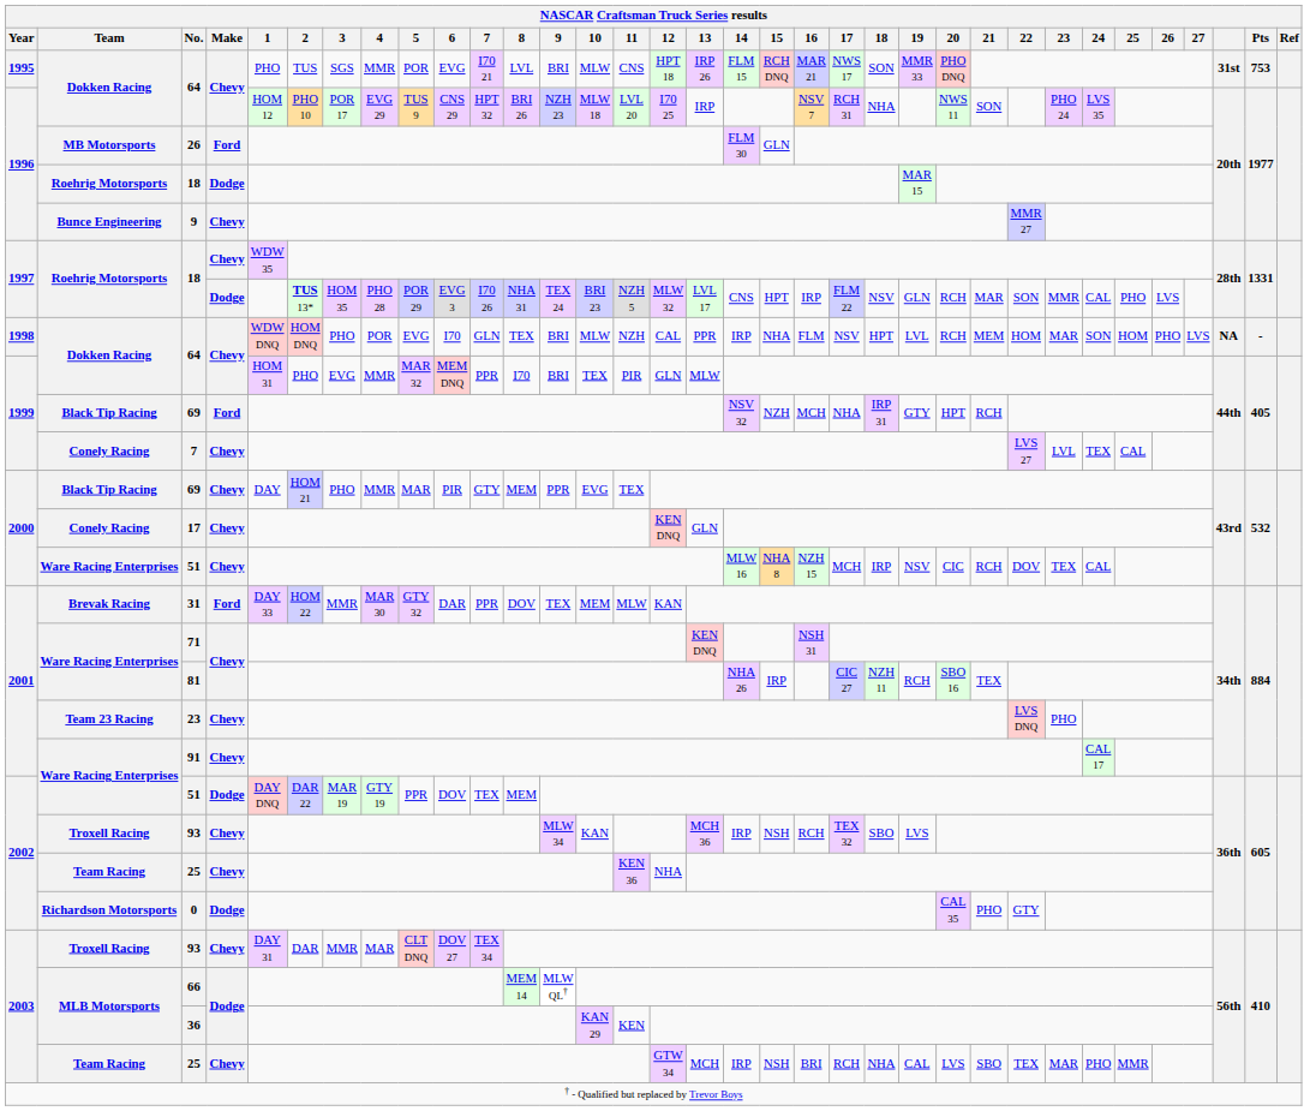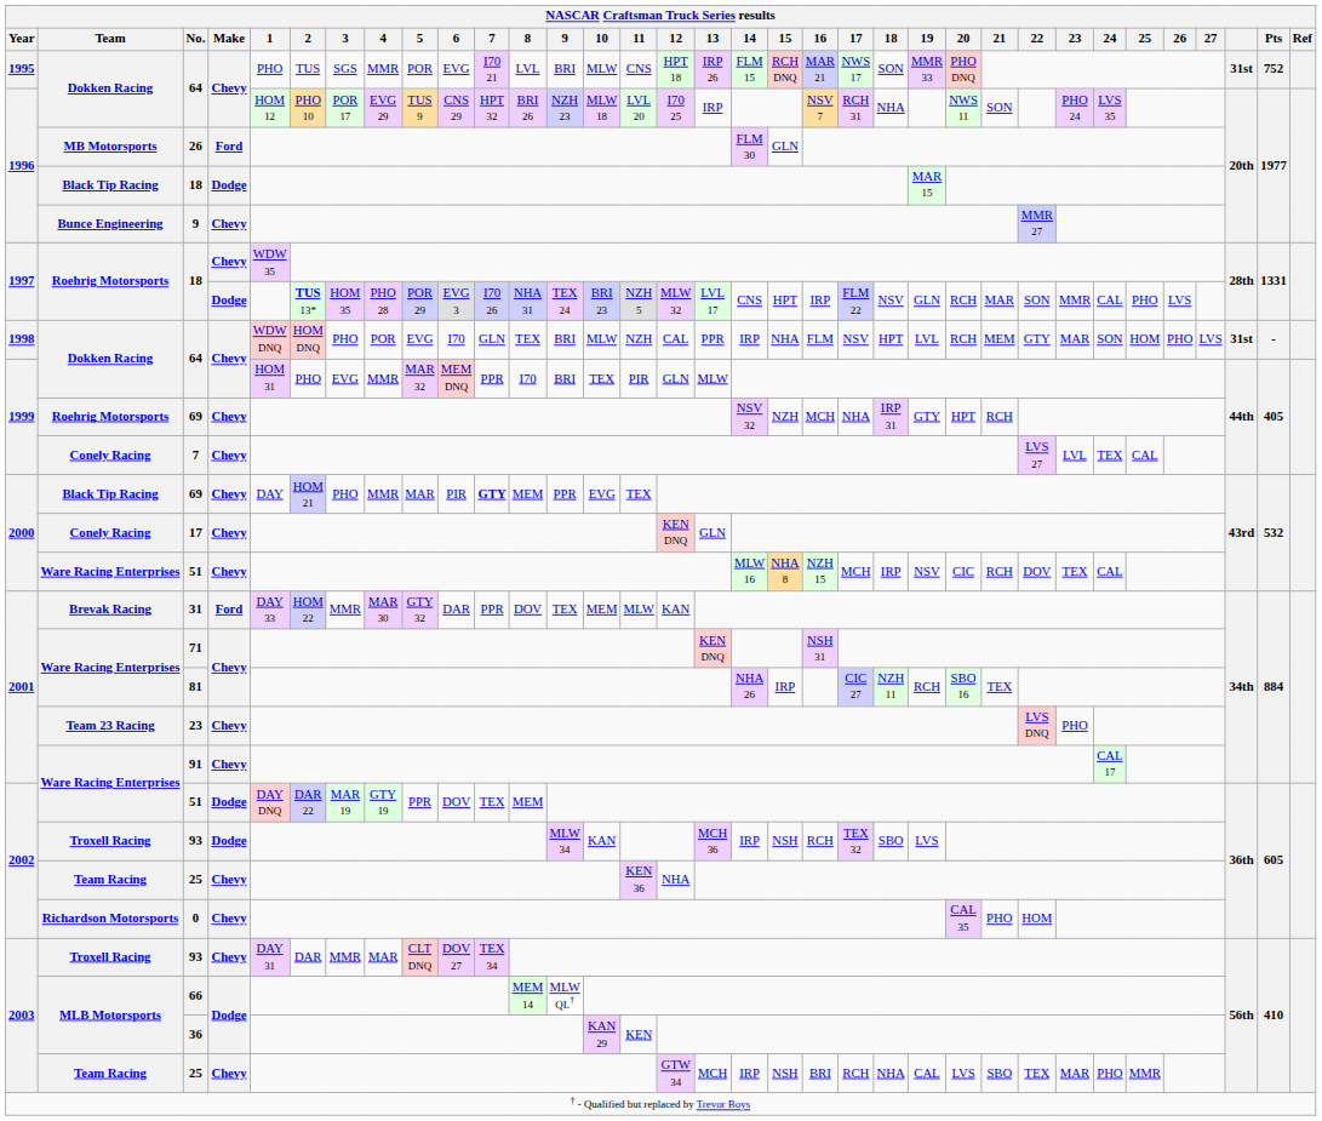 <table class="wikitable" style="text-align:center; font-size:75%">
 <tr>
 <th colspan=45><a href='#'>NASCAR</a> <a href='#'>Craftsman Truck Series</a> results</th>
 </tr>
 <tr>
 <th>Year</th>
 <th>Team</th>
 <th>No.</th>
 <th>Make</th>
 <th>1</th>
 <th>2</th>
 <th>3</th>
 <th>4</th>
 <th>5</th>
 <th>6</th>
 <th>7</th>
 <th>8</th>
 <th>9</th>
 <th>10</th>
 <th>11</th>
 <th>12</th>
 <th>13</th>
 <th>14</th>
 <th>15</th>
 <th>16</th>
 <th>17</th>
 <th>18</th>
 <th>19</th>
 <th>20</th>
 <th>21</th>
 <th>22</th>
 <th>23</th>
 <th>24</th>
 <th>25</th>
 <th>26</th>
 <th>27</th>
 <th></th>
 <th>Pts</th>
 <th>Ref</th>
 </tr>
 <tr>
 <th><a href='#'>1995</a></th>
 <th rowspan=2><a href='#'>Dokken Racing</a></th>
 <th rowspan=2>64</th>
 <th rowspan=2><a href='#'>Chevy</a></th>
 <td><a href='#'>PHO</a></td>
 <td><a href='#'>TUS</a></td>
 <td><a href='#'>SGS</a></td>
 <td><a href='#'>MMR</a></td>
 <td><a href='#'>POR</a></td>
 <td><a href='#'>EVG</a></td>
 <td style="background:#EFCFFF;"><a href='#'>I70</a><br><small>21</small></td>
 <td><a href='#'>LVL</a></td>
 <td><a href='#'>BRI</a></td>
 <td><a href='#'>MLW</a></td>
 <td><a href='#'>CNS</a></td>
 <td style="background:#DFFFDF;"><a href='#'>HPT</a><br><small>18</small></td>
 <td style="background:#EFCFFF;"><a href='#'>IRP</a><br><small>26</small></td>
 <td style="background:#DFFFDF;"><a href='#'>FLM</a><br><small>15</small></td>
 <td style="background:#FFCFCF;"><a href='#'>RCH</a><br><small>DNQ</small></td>
 <td style="background:#CFCFFF;"><a href='#'>MAR</a><br><small>21</small></td>
 <td style="background:#DFFFDF;"><a href='#'>NWS</a><br><small>17</small></td>
 <td><a href='#'>SON</a></td>
 <td style="background:#EFCFFF;"><a href='#'>MMR</a><br><small>33</small></td>
 <td style="background:#FFCFCF;"><a href='#'>PHO</a><br><small>DNQ</small></td>
 <td colspan=7></td>
 <th>31st</th>
-<th>753</th>
+<th>752</th>
 <th></th>
 </tr>
 <tr>
 <th rowspan=4><a href='#'>1996</a></th>
 <td style="background:#DFFFDF;"><a href='#'>HOM</a><br><small>12</small></td>
 <td style="background:#FFDF9F;"><a href='#'>PHO</a><br><small>10</small></td>
 <td style="background:#DFFFDF;"><a href='#'>POR</a><br><small>17</small></td>
 <td style="background:#EFCFFF;"><a href='#'>EVG</a><br><small>29</small></td>
 <td style="background:#FFDF9F;"><a href='#'>TUS</a><br><small>9</small></td>
 <td style="background:#EFCFFF;"><a href='#'>CNS</a><br><small>29</small></td>
 <td style="background:#EFCFFF;"><a href='#'>HPT</a><br><small>32</small></td>
 <td style="background:#EFCFFF;"><a href='#'>BRI</a><br><small>26</small></td>
 <td style="background:#CFCFFF;"><a href='#'>NZH</a><br><small>23</small></td>
 <td style="background:#EFCFFF;"><a href='#'>MLW</a><br><small>18</small></td>
 <td style="background:#DFFFDF;"><a href='#'>LVL</a><br><small>20</small></td>
 <td style="background:#EFCFFF;"><a href='#'>I70</a><br><small>25</small></td>
 <td><a href='#'>IRP</a></td>
 <td colspan=2></td>
 <td style="background:#FFDF9F;"><a href='#'>NSV</a><br><small>7</small></td>
 <td style="background:#EFCFFF;"><a href='#'>RCH</a><br><small>31</small></td>
 <td><a href='#'>NHA</a></td>
 <td></td>
 <td style="background:#DFFFDF;"><a href='#'>NWS</a><br><small>11</small></td>
 <td><a href='#'>SON</a></td>
 <td></td>
 <td style="background:#EFCFFF;"><a href='#'>PHO</a><br><small>24</small></td>
 <td style="background:#EFCFFF;"><a href='#'>LVS</a><br><small>35</small></td>
 <td colspan=3></td>
 <th rowspan=4>20th</th>
 <th rowspan=4>1977</th>
 <th rowspan=4></th>
 </tr>
 <tr>
 <th><a href='#'>MB Motorsports</a></th>
 <th>26</th>
 <th><a href='#'>Ford</a></th>
 <td colspan=13></td>
 <td style="background:#EFCFFF;"><a href='#'>FLM</a><br><small>30</small></td>
 <td><a href='#'>GLN</a></td>
 <td colspan=12></td>
 </tr>
 <tr>
-<th><a href='#'>Roehrig Motorsports</a></th>
+<th><a href='#'>Black Tip Racing</a></th>
 <th>18</th>
 <th><a href='#'>Dodge</a></th>
 <td colspan=18></td>
 <td style="background:#DFFFDF;"><a href='#'>MAR</a><br><small>15</small></td>
 <td colspan=8></td>
 </tr>
 <tr>
 <th><a href='#'>Bunce Engineering</a></th>
 <th>9</th>
 <th><a href='#'>Chevy</a></th>
 <td colspan=21></td>
 <td style="background:#CFCFFF;"><a href='#'>MMR</a><br><small>27</small></td>
 <td colspan=5></td>
 </tr>
 <tr>
 <th rowspan=2><a href='#'>1997</a></th>
 <th rowspan=2><a href='#'>Roehrig Motorsports</a></th>
 <th rowspan=2>18</th>
 <th><a href='#'>Chevy</a></th>
 <td style="background:#EFCFFF;"><a href='#'>WDW</a><br><small>35</small></td>
 <td colspan=26></td>
 <th rowspan=2>28th</th>
 <th rowspan=2>1331</th>
 <th rowspan=2></th>
 </tr>
 <tr>
 <th><a href='#'>Dodge</a></th>
 <td></td>
 <td style="background:#DFFFDF;"><strong><a href='#'>TUS</a></strong><br><small>13*</small></td>
 <td style="background:#EFCFFF;"><a href='#'>HOM</a><br><small>35</small></td>
 <td style="background:#EFCFFF;"><a href='#'>PHO</a><br><small>28</small></td>
 <td style="background:#CFCFFF;"><a href='#'>POR</a><br><small>29</small></td>
 <td style="background:#DFDFDF;"><a href='#'>EVG</a><br><small>3</small></td>
 <td style="background:#CFCFFF;"><a href='#'>I70</a><br><small>26</small></td>
 <td style="background:#CFCFFF;"><a href='#'>NHA</a><br><small>31</small></td>
 <td style="background:#EFCFFF;"><a href='#'>TEX</a><br><small>24</small></td>
 <td style="background:#CFCFFF;"><a href='#'>BRI</a><br><small>23</small></td>
 <td style="background:#DFDFDF;"><a href='#'>NZH</a><br><small>5</small></td>
 <td style="background:#EFCFFF;"><a href='#'>MLW</a><br><small>32</small></td>
 <td style="background:#DFFFDF;"><a href='#'>LVL</a><br><small>17</small></td>
 <td><a href='#'>CNS</a></td>
 <td><a href='#'>HPT</a></td>
 <td><a href='#'>IRP</a></td>
 <td style="background:#CFCFFF;"><a href='#'>FLM</a><br><small>22</small></td>
 <td><a href='#'>NSV</a></td>
 <td><a href='#'>GLN</a></td>
 <td><a href='#'>RCH</a></td>
 <td><a href='#'>MAR</a></td>
 <td><a href='#'>SON</a></td>
 <td><a href='#'>MMR</a></td>
 <td><a href='#'>CAL</a></td>
 <td><a href='#'>PHO</a></td>
 <td><a href='#'>LVS</a></td>
 <td></td>
 </tr>
 <tr>
 <th><a href='#'>1998</a></th>
 <th rowspan=2><a href='#'>Dokken Racing</a></th>
 <th rowspan=2>64</th>
 <th rowspan=2><a href='#'>Chevy</a></th>
 <td style="background:#FFCFCF;"><a href='#'>WDW</a><br><small>DNQ</small></td>
 <td style="background:#FFCFCF;"><a href='#'>HOM</a><br><small>DNQ</small></td>
 <td><a href='#'>PHO</a></td>
 <td><a href='#'>POR</a></td>
 <td><a href='#'>EVG</a></td>
 <td><a href='#'>I70</a></td>
 <td><a href='#'>GLN</a></td>
 <td><a href='#'>TEX</a></td>
 <td><a href='#'>BRI</a></td>
 <td><a href='#'>MLW</a></td>
 <td><a href='#'>NZH</a></td>
 <td><a href='#'>CAL</a></td>
 <td><a href='#'>PPR</a></td>
 <td><a href='#'>IRP</a></td>
 <td><a href='#'>NHA</a></td>
 <td><a href='#'>FLM</a></td>
 <td><a href='#'>NSV</a></td>
 <td><a href='#'>HPT</a></td>
 <td><a href='#'>LVL</a></td>
 <td><a href='#'>RCH</a></td>
 <td><a href='#'>MEM</a></td>
-<td><a href='#'>HOM</a></td>
+<td><a href='#'>GTY</a></td>
 <td><a href='#'>MAR</a></td>
 <td><a href='#'>SON</a></td>
 <td><a href='#'>HOM</a></td>
 <td><a href='#'>PHO</a></td>
 <td><a href='#'>LVS</a></td>
-<th>NA</th>
+<th>31st</th>
 <th>-</th>
 <th></th>
 </tr>
 <tr>
 <th rowspan=3><a href='#'>1999</a></th>
 <td style="background:#EFCFFF;"><a href='#'>HOM</a><br><small>31</small></td>
 <td><a href='#'>PHO</a></td>
 <td><a href='#'>EVG</a></td>
 <td><a href='#'>MMR</a></td>
 <td style="background:#EFCFFF;"><a href='#'>MAR</a><br><small>32</small></td>
 <td style="background:#FFCFCF;"><a href='#'>MEM</a><br><small>DNQ</small></td>
 <td><a href='#'>PPR</a></td>
 <td><a href='#'>I70</a></td>
 <td><a href='#'>BRI</a></td>
 <td><a href='#'>TEX</a></td>
 <td><a href='#'>PIR</a></td>
 <td><a href='#'>GLN</a></td>
 <td><a href='#'>MLW</a></td>
 <td colspan=14></td>
 <th rowspan=3>44th</th>
 <th rowspan=3>405</th>
 <th rowspan=3></th>
 </tr>
 <tr>
-<th><a href='#'>Black Tip Racing</a></th>
+<th><a href='#'>Roehrig Motorsports</a></th>
 <th>69</th>
-<th><a href='#'>Ford</a></th>
+<th><a href='#'>Chevy</a></th>
 <td colspan=13></td>
 <td style="background:#EFCFFF;"><a href='#'>NSV</a><br><small>32</small></td>
 <td><a href='#'>NZH</a></td>
 <td><a href='#'>MCH</a></td>
 <td><a href='#'>NHA</a></td>
 <td style="background:#EFCFFF;"><a href='#'>IRP</a><br><small>31</small></td>
 <td><a href='#'>GTY</a></td>
 <td><a href='#'>HPT</a></td>
 <td><a href='#'>RCH</a></td>
 <td colspan=6></td>
 </tr>
 <tr>
 <th><a href='#'>Conely Racing</a></th>
 <th>7</th>
 <th><a href='#'>Chevy</a></th>
 <td colspan=21></td>
 <td style="background:#EFCFFF;"><a href='#'>LVS</a><br><small>27</small></td>
 <td><a href='#'>LVL</a></td>
 <td><a href='#'>TEX</a></td>
 <td><a href='#'>CAL</a></td>
 <td colspan=2></td>
 </tr>
 <tr>
 <th rowspan=3><a href='#'>2000</a></th>
 <th><a href='#'>Black Tip Racing</a></th>
 <th>69</th>
 <th><a href='#'>Chevy</a></th>
 <td><a href='#'>DAY</a></td>
 <td style="background:#CFCFFF;"><a href='#'>HOM</a><br><small>21</small></td>
 <td><a href='#'>PHO</a></td>
 <td><a href='#'>MMR</a></td>
 <td><a href='#'>MAR</a></td>
 <td><a href='#'>PIR</a></td>
-<td><a href='#'>GTY</a></td>
+<td><strong><a href='#'>GTY</a></strong></td>
 <td><a href='#'>MEM</a></td>
 <td><a href='#'>PPR</a></td>
 <td><a href='#'>EVG</a></td>
 <td><a href='#'>TEX</a></td>
 <td colspan=16></td>
 <th rowspan=3>43rd</th>
 <th rowspan=3>532</th>
 <th rowspan=3></th>
 </tr>
 <tr>
 <th><a href='#'>Conely Racing</a></th>
 <th>17</th>
 <th><a href='#'>Chevy</a></th>
 <td colspan=11></td>
 <td style="background:#FFCFCF;"><a href='#'>KEN</a><br><small>DNQ</small></td>
 <td><a href='#'>GLN</a></td>
 <td colspan=14></td>
 </tr>
 <tr>
 <th><a href='#'>Ware Racing Enterprises</a></th>
 <th>51</th>
 <th><a href='#'>Chevy</a></th>
 <td colspan=13></td>
 <td style="background:#DFFFDF;"><a href='#'>MLW</a><br><small>16</small></td>
 <td style="background:#FFDF9F;"><a href='#'>NHA</a><br><small>8</small></td>
 <td style="background:#DFFFDF;"><a href='#'>NZH</a><br><small>15</small></td>
 <td><a href='#'>MCH</a></td>
 <td><a href='#'>IRP</a></td>
 <td><a href='#'>NSV</a></td>
 <td><a href='#'>CIC</a></td>
 <td><a href='#'>RCH</a></td>
 <td><a href='#'>DOV</a></td>
 <td><a href='#'>TEX</a></td>
 <td><a href='#'>CAL</a></td>
 <td colspan=3></td>
 </tr>
 <tr>
 <th rowspan=5><a href='#'>2001</a></th>
 <th><a href='#'>Brevak Racing</a></th>
 <th>31</th>
 <th><a href='#'>Ford</a></th>
 <td style="background:#EFCFFF;"><a href='#'>DAY</a><br><small>33</small></td>
 <td style="background:#CFCFFF;"><a href='#'>HOM</a><br><small>22</small></td>
 <td><a href='#'>MMR</a></td>
 <td style="background:#EFCFFF;"><a href='#'>MAR</a><br><small>30</small></td>
 <td style="background:#EFCFFF;"><a href='#'>GTY</a><br><small>32</small></td>
 <td><a href='#'>DAR</a></td>
 <td><a href='#'>PPR</a></td>
 <td><a href='#'>DOV</a></td>
 <td><a href='#'>TEX</a></td>
 <td><a href='#'>MEM</a></td>
 <td><a href='#'>MLW</a></td>
 <td><a href='#'>KAN</a></td>
 <td colspan=15></td>
 <th rowspan=5>34th</th>
 <th rowspan=5>884</th>
 <th rowspan=5></th>
 </tr>
 <tr>
 <th rowspan=2><a href='#'>Ware Racing Enterprises</a></th>
 <th>71</th>
 <th rowspan=2><a href='#'>Chevy</a></th>
 <td colspan=12></td>
 <td style="background:#FFCFCF;"><a href='#'>KEN</a><br><small>DNQ</small></td>
 <td colspan=2></td>
 <td style="background:#EFCFFF;"><a href='#'>NSH</a><br><small>31</small></td>
 <td colspan=11></td>
 </tr>
 <tr>
 <th>81</th>
 <td colspan=13></td>
 <td style="background:#EFCFFF;"><a href='#'>NHA</a><br><small>26</small></td>
 <td><a href='#'>IRP</a></td>
 <td></td>
 <td style="background:#CFCFFF;"><a href='#'>CIC</a><br><small>27</small></td>
 <td style="background:#DFFFDF;"><a href='#'>NZH</a><br><small>11</small></td>
 <td><a href='#'>RCH</a></td>
 <td style="background:#DFFFDF;"><a href='#'>SBO</a><br><small>16</small></td>
 <td><a href='#'>TEX</a></td>
 <td colspan=6></td>
 </tr>
 <tr>
 <th><a href='#'>Team 23 Racing</a></th>
 <th>23</th>
 <th><a href='#'>Chevy</a></th>
 <td colspan=21></td>
 <td style="background:#FFCFCF;"><a href='#'>LVS</a><br><small>DNQ</small></td>
 <td><a href='#'>PHO</a></td>
 <td colspan=4></td>
 </tr>
 <tr>
 <th rowspan=2><a href='#'>Ware Racing Enterprises</a></th>
 <th>91</th>
 <th><a href='#'>Chevy</a></th>
 <td colspan=23></td>
 <td style="background:#DFFFDF;"><a href='#'>CAL</a><br><small>17</small></td>
 <td colspan=3></td>
 </tr>
 <tr>
 <th rowspan=4><a href='#'>2002</a></th>
 <th>51</th>
 <th><a href='#'>Dodge</a></th>
 <td style="background:#FFCFCF;"><a href='#'>DAY</a><br><small>DNQ</small></td>
 <td style="background:#CFCFFF;"><a href='#'>DAR</a><br><small>22</small></td>
 <td style="background:#DFFFDF;"><a href='#'>MAR</a><br><small>19</small></td>
 <td style="background:#DFFFDF;"><a href='#'>GTY</a><br><small>19</small></td>
 <td><a href='#'>PPR</a></td>
 <td><a href='#'>DOV</a></td>
 <td><a href='#'>TEX</a></td>
 <td><a href='#'>MEM</a></td>
 <td colspan=19></td>
 <th rowspan=4>36th</th>
 <th rowspan=4>605</th>
 <th rowspan=4></th>
 </tr>
 <tr>
 <th><a href='#'>Troxell Racing</a></th>
 <th>93</th>
-<th><a href='#'>Chevy</a></th>
+<th><a href='#'>Dodge</a></th>
 <td colspan=8></td>
 <td style="background:#EFCFFF;"><a href='#'>MLW</a><br><small>34</small></td>
 <td><a href='#'>KAN</a></td>
 <td colspan=2></td>
 <td style="background:#EFCFFF;"><a href='#'>MCH</a><br><small>36</small></td>
 <td><a href='#'>IRP</a></td>
 <td><a href='#'>NSH</a></td>
 <td><a href='#'>RCH</a></td>
 <td style="background:#EFCFFF;"><a href='#'>TEX</a><br><small>32</small></td>
 <td><a href='#'>SBO</a></td>
 <td><a href='#'>LVS</a></td>
 <td colspan=8></td>
 </tr>
 <tr>
 <th><a href='#'>Team Racing</a></th>
 <th>25</th>
 <th><a href='#'>Chevy</a></th>
 <td colspan=10></td>
 <td style="background:#EFCFFF;"><a href='#'>KEN</a><br><small>36</small></td>
 <td><a href='#'>NHA</a></td>
 <td colspan=15></td>
 </tr>
 <tr>
 <th><a href='#'>Richardson Motorsports</a></th>
 <th>0</th>
-<th><a href='#'>Dodge</a></th>
+<th><a href='#'>Chevy</a></th>
 <td colspan=19></td>
 <td style="background:#EFCFFF;"><a href='#'>CAL</a><br><small>35</small></td>
 <td><a href='#'>PHO</a></td>
-<td><a href='#'>GTY</a></td>
+<td><a href='#'>HOM</a></td>
 <td colspan=5></td>
 </tr>
 <tr>
 <th rowspan=4><a href='#'>2003</a></th>
 <th><a href='#'>Troxell Racing</a></th>
 <th>93</th>
 <th><a href='#'>Chevy</a></th>
 <td style="background:#EFCFFF;"><a href='#'>DAY</a><br><small>31</small></td>
 <td><a href='#'>DAR</a></td>
 <td><a href='#'>MMR</a></td>
 <td><a href='#'>MAR</a></td>
 <td style="background:#FFCFCF;"><a href='#'>CLT</a><br><small>DNQ</small></td>
 <td style="background:#EFCFFF;"><a href='#'>DOV</a><br><small>27</small></td>
 <td style="background:#EFCFFF;"><a href='#'>TEX</a><br><small>34</small></td>
 <td colspan=20></td>
 <th rowspan=4>56th</th>
 <th rowspan=4>410</th>
 <th rowspan=4></th>
 </tr>
 <tr>
 <th rowspan=2><a href='#'>MLB Motorsports</a></th>
 <th>66</th>
 <th rowspan=2><a href='#'>Dodge</a></th>
 <td colspan=7></td>
 <td style="background:#DFFFDF;"><a href='#'>MEM</a><br><small>14</small></td>
 <td style="background:#FFFFFF;"><a href='#'>MLW</a><br><small>QL<sup>†</sup></small></td>
 <td colspan=18></td>
 </tr>
 <tr>
 <th>36</th>
 <td colspan=9></td>
 <td style="background:#EFCFFF;"><a href='#'>KAN</a><br><small>29</small></td>
 <td><a href='#'>KEN</a></td>
 <td colspan=16></td>
 </tr>
 <tr>
 <th><a href='#'>Team Racing</a></th>
 <th>25</th>
 <th><a href='#'>Chevy</a></th>
 <td colspan=11></td>
 <td style="background:#EFCFFF;"><a href='#'>GTW</a><br><small>34</small></td>
 <td><a href='#'>MCH</a></td>
 <td><a href='#'>IRP</a></td>
 <td><a href='#'>NSH</a></td>
 <td><a href='#'>BRI</a></td>
 <td><a href='#'>RCH</a></td>
 <td><a href='#'>NHA</a></td>
 <td><a href='#'>CAL</a></td>
 <td><a href='#'>LVS</a></td>
 <td><a href='#'>SBO</a></td>
 <td><a href='#'>TEX</a></td>
 <td><a href='#'>MAR</a></td>
 <td><a href='#'>PHO</a></td>
 <td><a href='#'>MMR</a></td>
 <td colspan=2></td>
 </tr>
 <tr>
 <td colspan=42><small><sup>†</sup> - Qualified but replaced by <a href='#'>Trevor Boys</a></small></td>
 </tr>
 </table>
